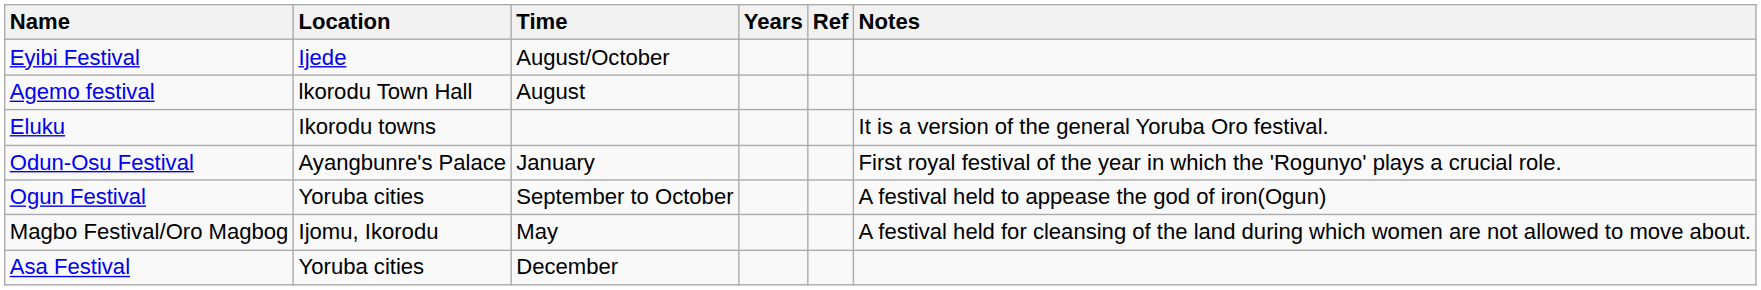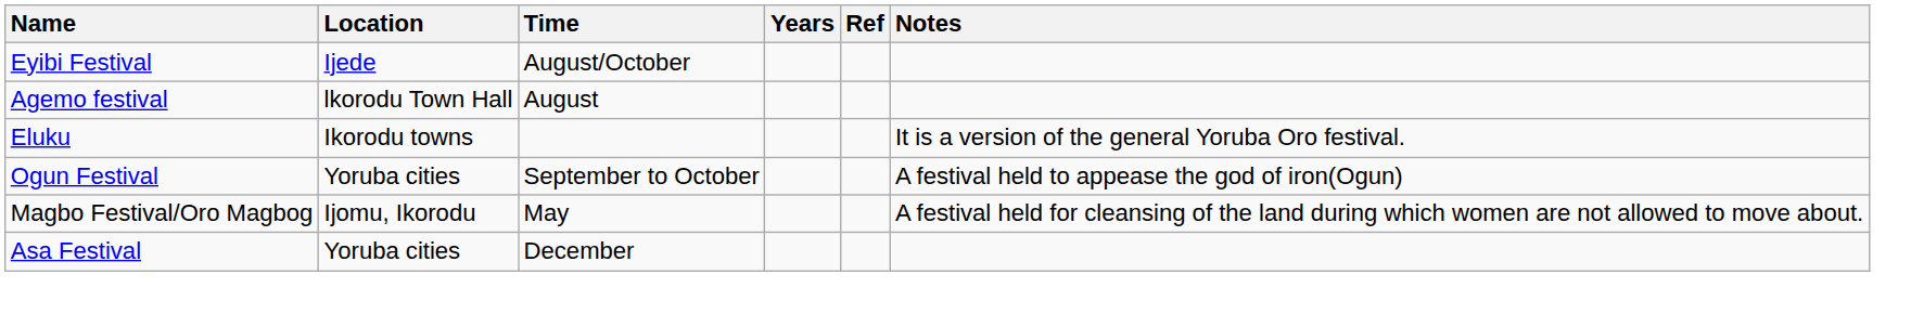 <table class="wikitable sortable">
 <tr valign=baseline>
 <th style="text-align:left; white-space:nowrap;">Name</th>
 <th style="text-align:left;">Location</th>
 <th style="text-align:left;">Time</th>
 <th style="text-align:left;">Years</th>
 <th style="text-align:left;">Ref</th>
 <th style="text-align:left;">Notes</th>
 </tr>
 <tr valign=top>
 <td><a href='#'>Eyibi Festival</a></td>
 <td><a href='#'>Ijede</a></td>
 <td>August/October</td>
 <td></td>
 <td></td>
 <td></td>
 </tr>
 <tr valign=top>
 <td><a href='#'>Agemo festival</a></td>
 <td>lkorodu Town Hall</td>
 <td>August</td>
 <td></td>
 <td></td>
 <td></td>
 </tr>
 <tr valign=top>
 <td><a href='#'>Eluku</a></td>
 <td>Ikorodu towns</td>
 <td></td>
 <td></td>
 <td></td>
 <td>It is a version of the general Yoruba Oro festival.</td>
 </tr>
 <tr valign=top>
-<td><a href='#'>Odun-Osu Festival</a></td>
-<td>Ayangbunre's Palace</td>
-<td>January</td>
-<td></td>
-<td></td>
-<td>First royal festival of the year in which the 'Rogunyo' plays a crucial role.</td>
-</tr>
-<tr valign=top>
 <td><a href='#'>Ogun Festival</a></td>
 <td>Yoruba cities</td>
 <td>September to October</td>
 <td></td>
 <td></td>
 <td>A festival held to appease the god of iron(Ogun)</td>
 </tr>
 <tr valign=top>
 <td>Magbo Festival/Oro Magbog</td>
 <td>Ijomu, Ikorodu</td>
 <td>May</td>
 <td></td>
 <td></td>
 <td>A festival held for cleansing of the land during which women are not allowed to move about.</td>
 </tr>
 <tr valign=top>
 <td><a href='#'>Asa Festival</a></td>
 <td>Yoruba cities</td>
 <td>December</td>
 <td></td>
 <td></td>
 </tr>
 </table>
